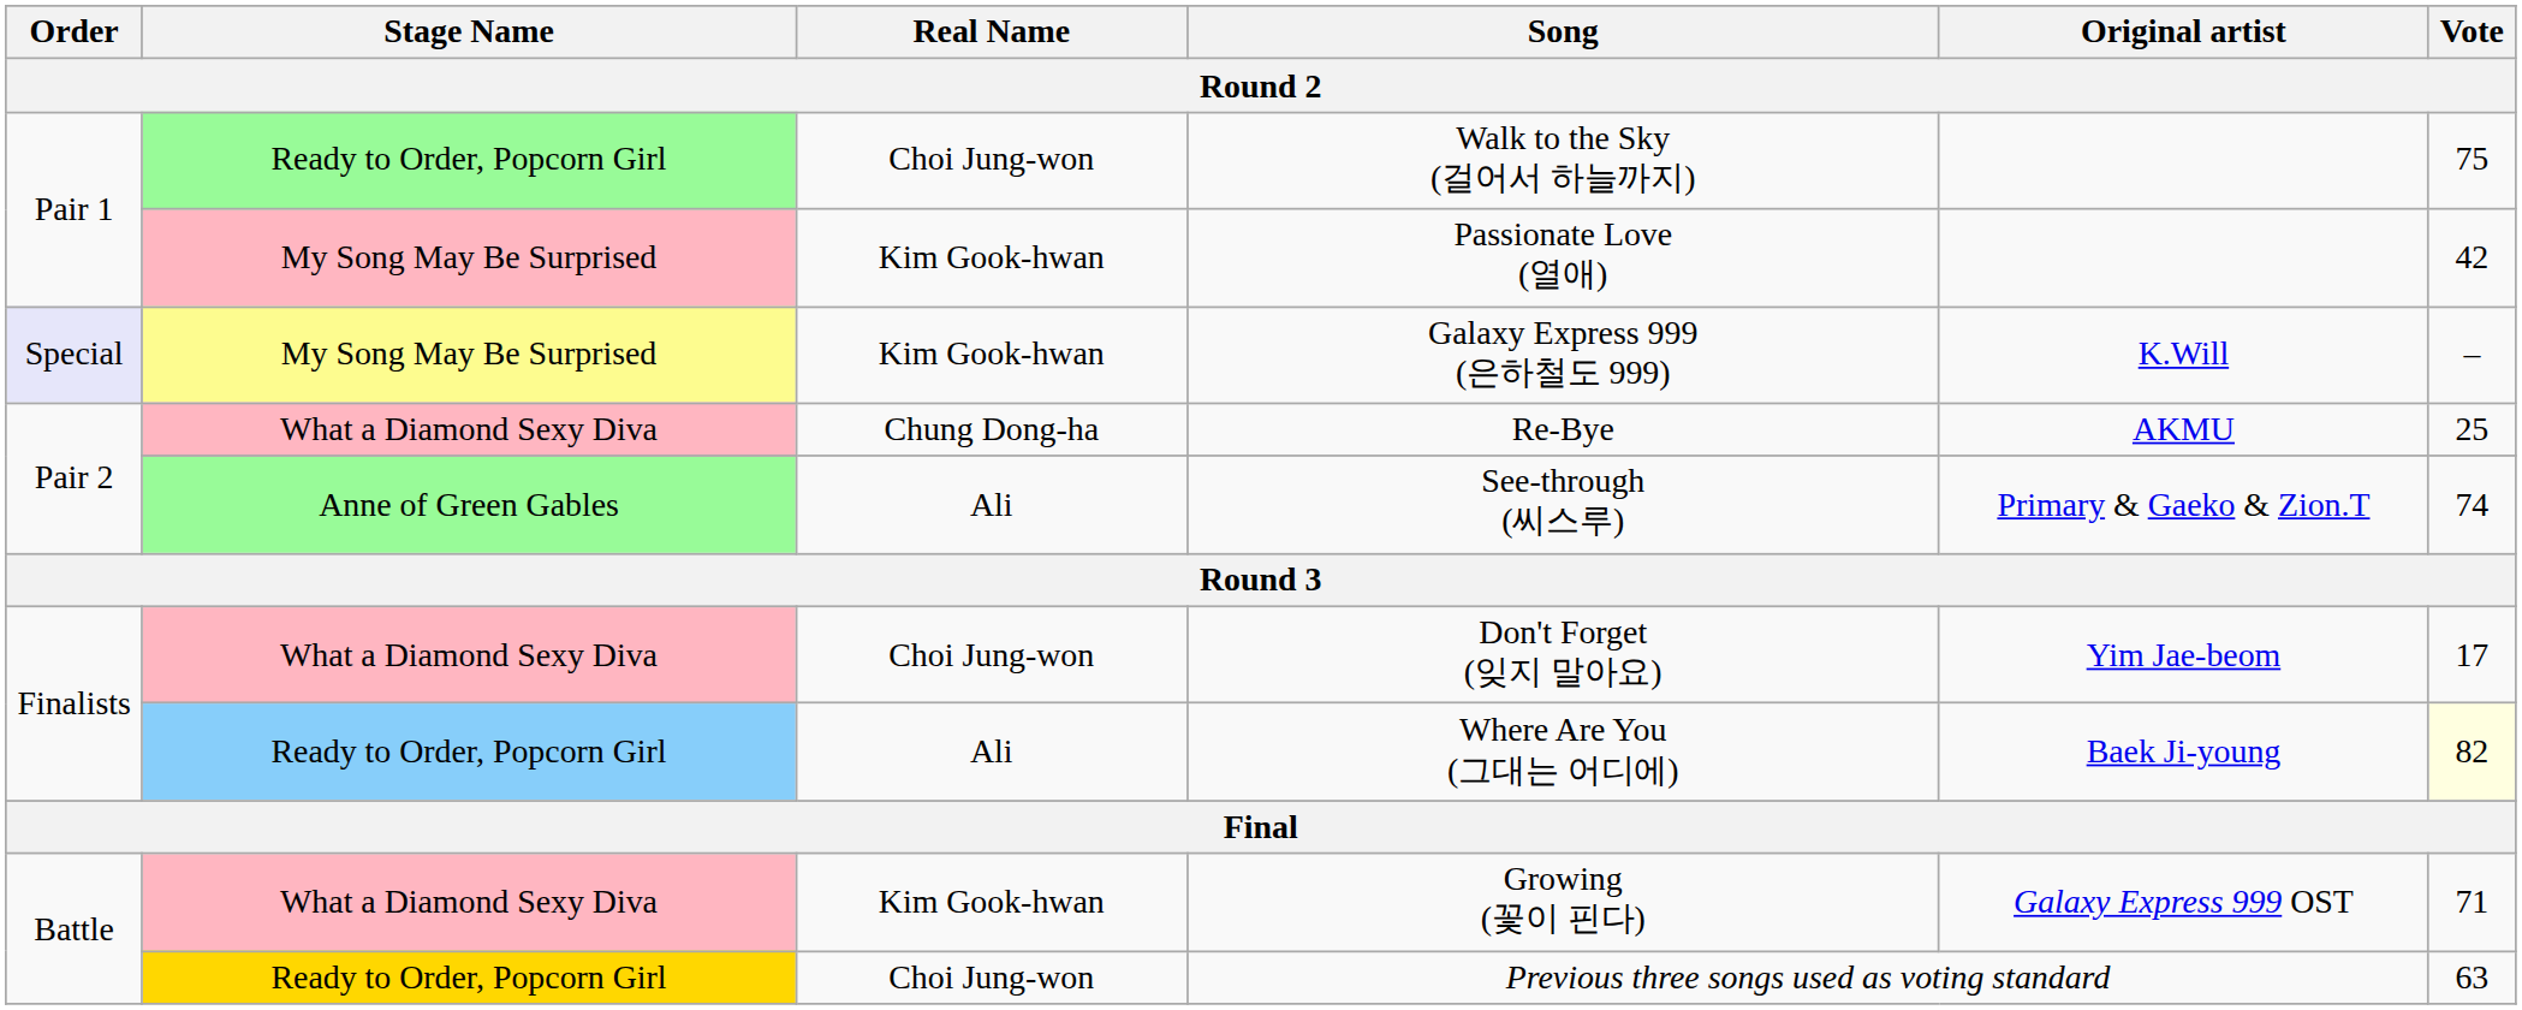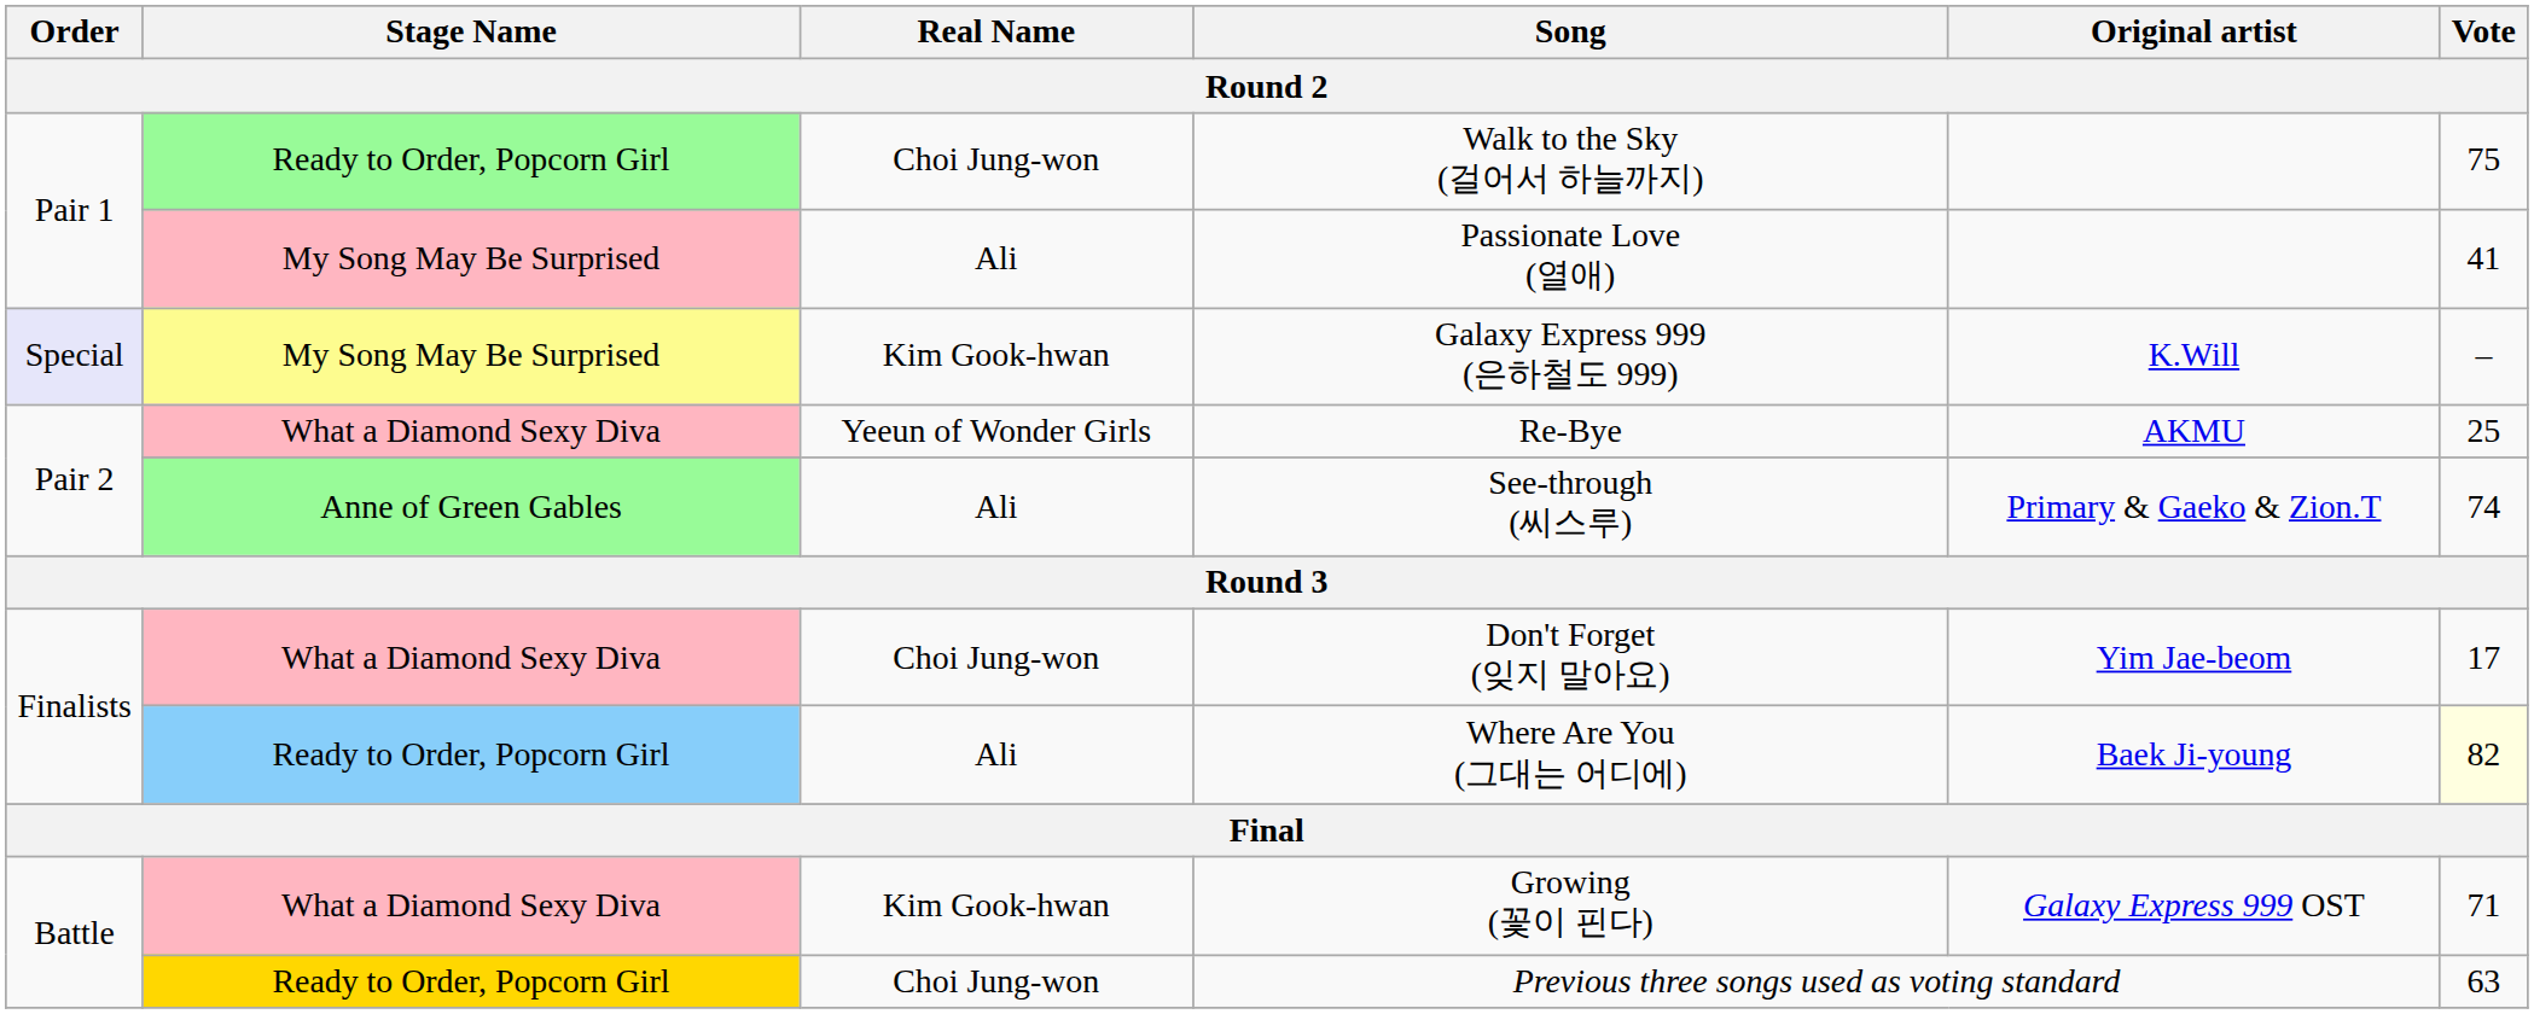 <table class="wikitable" style="text-align:center; width:95%;">
 <tr>
 <th style="width:1%;">Order</th>
 <th style="width:20%;">Stage Name</th>
 <th style="width:12%;">Real Name</th>
 <th style="width:23%;">Song</th>
 <th style="width:15%;">Original artist</th>
 <th style="width:1%;">Vote</th>
 </tr>
 <tr>
 <th colspan=6>Round 2</th>
 </tr>
 <tr>
 <td rowspan=2>Pair 1</td>
 <td bgcolor="palegreen">Ready to Order, Popcorn Girl</td>
 <td>Choi Jung-won</td>
 <td>Walk to the Sky<br>(걸어서 하늘까지)</td>
 <td></td>
 <td>75</td>
 </tr>
 <tr>
 <td bgcolor="lightpink">My Song May Be Surprised</td>
-<td>Kim Gook-hwan</td>
+<td>Ali</td>
 <td>Passionate Love<br>(열애)</td>
 <td></td>
-<td>42</td>
+<td>41</td>
 </tr>
 <tr>
 <td style="background: lavender;">Special</td>
 <td bgcolor="#FDFC8F">My Song May Be Surprised</td>
 <td>Kim Gook-hwan</td>
 <td>Galaxy Express 999 <br>(은하철도 999)</td>
 <td><a href='#'>K.Will</a></td>
 <td>–</td>
 </tr>
 <tr>
 <td rowspan=2>Pair 2</td>
 <td bgcolor="lightpink">What a Diamond Sexy Diva</td>
-<td>Chung Dong-ha</td>
+<td>Yeeun of Wonder Girls</td>
 <td>Re-Bye</td>
 <td><a href='#'>AKMU</a></td>
 <td>25</td>
 </tr>
 <tr>
 <td bgcolor="palegreen">Anne of Green Gables</td>
 <td>Ali</td>
 <td>See-through<br>(씨스루)</td>
 <td><a href='#'>Primary</a> & <a href='#'>Gaeko</a> & <a href='#'>Zion.T</a></td>
 <td>74</td>
 </tr>
 <tr>
 <th colspan=6>Round 3</th>
 </tr>
 <tr>
 <td rowspan=2>Finalists</td>
 <td bgcolor="lightpink">What a Diamond Sexy Diva</td>
 <td>Choi Jung-won</td>
 <td>Don't Forget<br>(잊지 말아요)</td>
 <td><a href='#'>Yim Jae-beom</a></td>
 <td>17</td>
 </tr>
 <tr>
 <td bgcolor="lightskyblue">Ready to Order, Popcorn Girl</td>
 <td>Ali</td>
 <td>Where Are You<br>(그대는 어디에)</td>
 <td><a href='#'>Baek Ji-young</a></td>
 <td style="background: lightyellow;">82</td>
 </tr>
 <tr>
 <th colspan=6>Final</th>
 </tr>
 <tr>
 <td rowspan=2>Battle</td>
 <td bgcolor="lightpink">What a Diamond Sexy Diva</td>
 <td>Kim Gook-hwan</td>
 <td>Growing<br>(꽃이 핀다)</td>
 <td><em><a href='#'>Galaxy Express 999</a></em> OST</td>
 <td>71</td>
 </tr>
 <tr>
 <td bgcolor="gold">Ready to Order, Popcorn Girl</td>
 <td>Choi Jung-won</td>
 <td colspan=2><em>Previous three songs used as voting standard</em></td>
 <td>63</td>
 </tr>
 </table>
